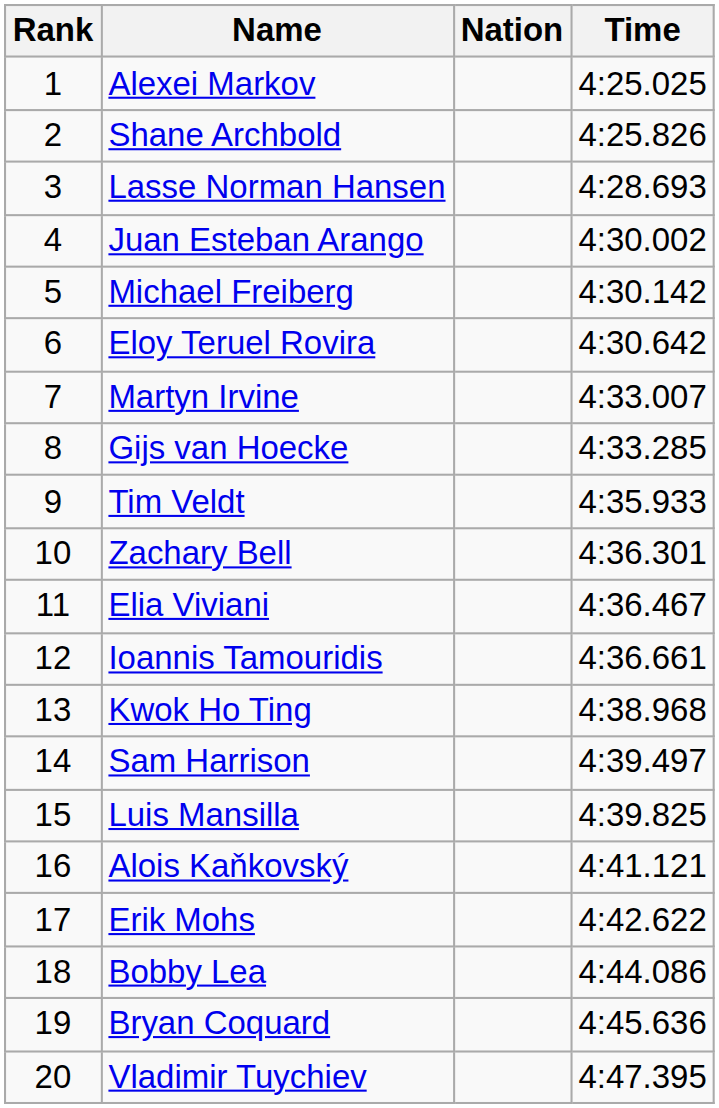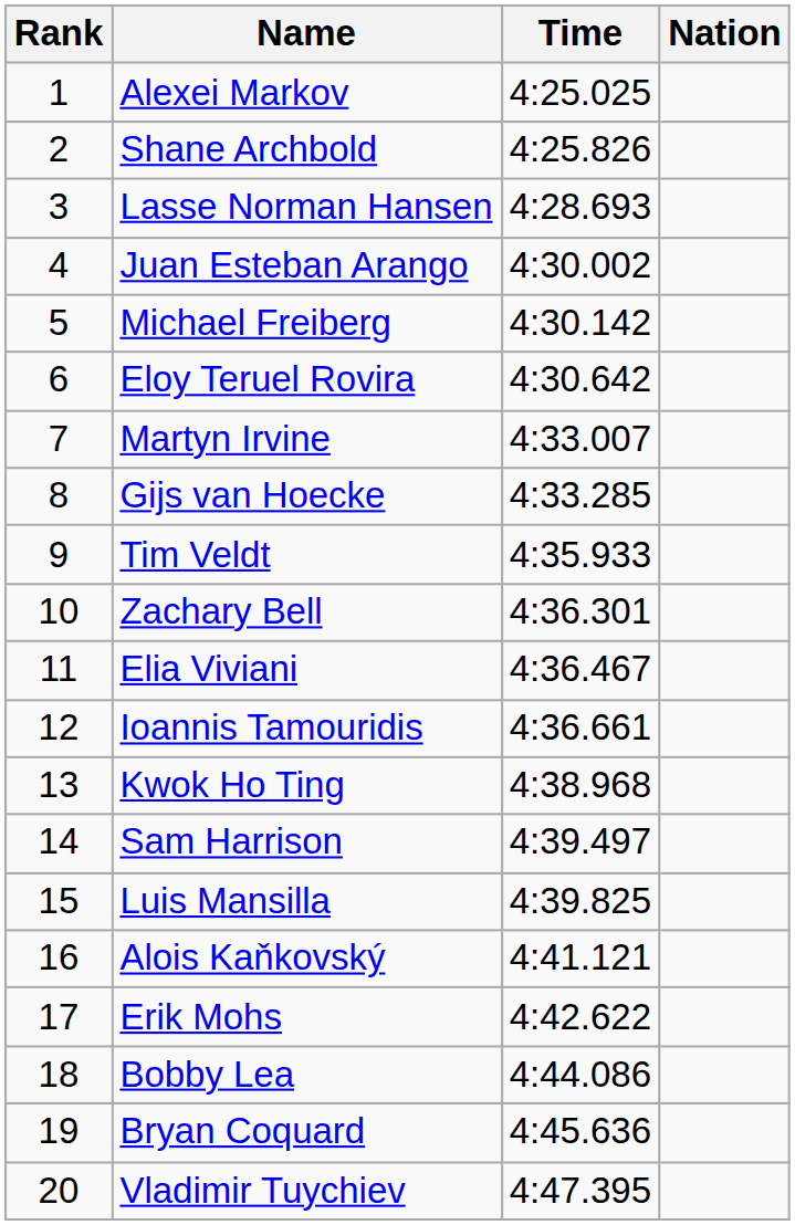 <table class="wikitable sortable" style="text-align:center">
 <tr>
 <th>Rank</th>
 <th>Name</th>
+<th>Time</th>
 <th>Nation</th>
-<th>Time</th>
 </tr>
 <tr>
 <td>1</td>
 <td align=left><a href='#'>Alexei Markov</a></td>
+<td>4:25.025</td>
 <td align=left></td>
-<td>4:25.025</td>
 </tr>
 <tr>
 <td>2</td>
 <td align=left><a href='#'>Shane Archbold</a></td>
+<td>4:25.826</td>
 <td align=left></td>
-<td>4:25.826</td>
 </tr>
 <tr>
 <td>3</td>
 <td align=left><a href='#'>Lasse Norman Hansen</a></td>
+<td>4:28.693</td>
 <td align=left></td>
-<td>4:28.693</td>
 </tr>
 <tr>
 <td>4</td>
 <td align=left><a href='#'>Juan Esteban Arango</a></td>
+<td>4:30.002</td>
 <td align=left></td>
-<td>4:30.002</td>
 </tr>
 <tr>
 <td>5</td>
 <td align=left><a href='#'>Michael Freiberg</a></td>
+<td>4:30.142</td>
 <td align=left></td>
-<td>4:30.142</td>
 </tr>
 <tr>
 <td>6</td>
 <td align=left><a href='#'>Eloy Teruel Rovira</a></td>
+<td>4:30.642</td>
 <td align=left></td>
-<td>4:30.642</td>
 </tr>
 <tr>
 <td>7</td>
 <td align=left><a href='#'>Martyn Irvine</a></td>
+<td>4:33.007</td>
 <td align=left></td>
-<td>4:33.007</td>
 </tr>
 <tr>
 <td>8</td>
 <td align=left><a href='#'>Gijs van Hoecke</a></td>
+<td>4:33.285</td>
 <td align=left></td>
-<td>4:33.285</td>
 </tr>
 <tr>
 <td>9</td>
 <td align=left><a href='#'>Tim Veldt</a></td>
+<td>4:35.933</td>
 <td align=left></td>
-<td>4:35.933</td>
 </tr>
 <tr>
 <td>10</td>
 <td align=left><a href='#'>Zachary Bell</a></td>
+<td>4:36.301</td>
 <td align=left></td>
-<td>4:36.301</td>
 </tr>
 <tr>
 <td>11</td>
 <td align=left><a href='#'>Elia Viviani</a></td>
+<td>4:36.467</td>
 <td align=left></td>
-<td>4:36.467</td>
 </tr>
 <tr>
 <td>12</td>
 <td align=left><a href='#'>Ioannis Tamouridis</a></td>
+<td>4:36.661</td>
 <td align=left></td>
-<td>4:36.661</td>
 </tr>
 <tr>
 <td>13</td>
 <td align=left><a href='#'>Kwok Ho Ting</a></td>
+<td>4:38.968</td>
 <td align=left></td>
-<td>4:38.968</td>
 </tr>
 <tr>
 <td>14</td>
 <td align=left><a href='#'>Sam Harrison</a></td>
+<td>4:39.497</td>
 <td align=left></td>
-<td>4:39.497</td>
 </tr>
 <tr>
 <td>15</td>
 <td align=left><a href='#'>Luis Mansilla</a></td>
+<td>4:39.825</td>
 <td align=left></td>
-<td>4:39.825</td>
 </tr>
 <tr>
 <td>16</td>
 <td align=left><a href='#'>Alois Kaňkovský</a></td>
+<td>4:41.121</td>
 <td align=left></td>
-<td>4:41.121</td>
 </tr>
 <tr>
 <td>17</td>
 <td align=left><a href='#'>Erik Mohs</a></td>
+<td>4:42.622</td>
 <td align=left></td>
-<td>4:42.622</td>
 </tr>
 <tr>
 <td>18</td>
 <td align=left><a href='#'>Bobby Lea</a></td>
+<td>4:44.086</td>
 <td align=left></td>
-<td>4:44.086</td>
 </tr>
 <tr>
 <td>19</td>
 <td align=left><a href='#'>Bryan Coquard</a></td>
+<td>4:45.636</td>
 <td align=left></td>
-<td>4:45.636</td>
 </tr>
 <tr>
 <td>20</td>
 <td align=left><a href='#'>Vladimir Tuychiev</a></td>
+<td>4:47.395</td>
 <td align=left></td>
-<td>4:47.395</td>
 </tr>
 </table>
